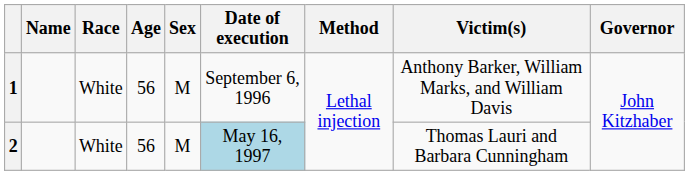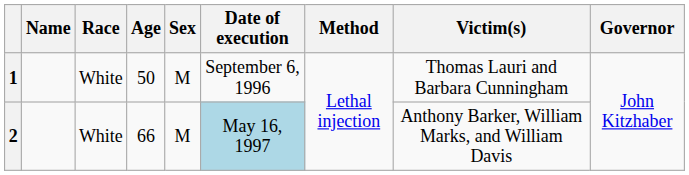 <table class="wikitable sortable" style="text-align:center;">
 <tr>
 <th scope="col"></th>
 <th scope="col">Name</th>
 <th scope="col">Race</th>
 <th scope="col">Age</th>
 <th scope="col">Sex</th>
 <th scope="col" data-sort-type="date">Date of execution</th>
 <th scope="col">Method</th>
 <th scope="col">Victim(s)</th>
 <th scope="col">Governor</th>
 </tr>
 <tr>
 <th scope="row">1</th>
 <td></td>
 <td>White</td>
-<td>56</td>
+<td>50</td>
 <td>M</td>
 <td>September 6, 1996</td>
 <td rowspan="2"><a href='#'>Lethal injection</a></td>
-<td>Anthony Barker, William Marks, and William Davis</td>
+<td>Thomas Lauri and Barbara Cunningham</td>
 <td rowspan="2"><a href='#'>John Kitzhaber</a></td>
 </tr>
 <tr>
 <th scope="row">2</th>
 <td></td>
 <td>White</td>
-<td>56</td>
+<td>66</td>
 <td>M</td>
 <td style="background: lightblue;">May 16, 1997</td>
-<td>Thomas Lauri and Barbara Cunningham</td>
+<td>Anthony Barker, William Marks, and William Davis</td>
 </tr>
 </table>
